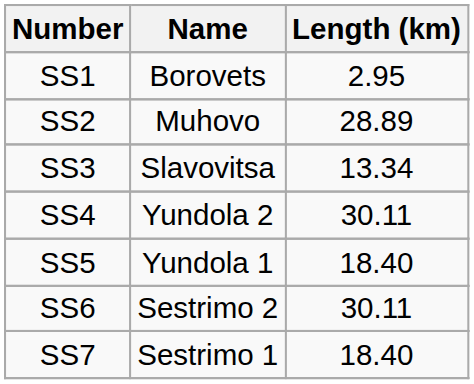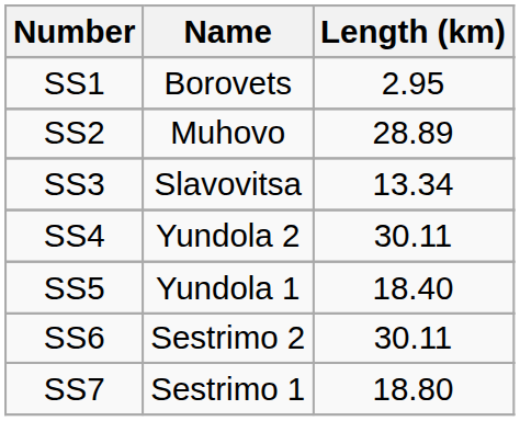 <table class="wikitable" border="1" style="font-size:90%;">
 <tr>
 <th>Number</th>
 <th>Name</th>
 <th>Length (km)</th>
 </tr>
 <tr>
 </tr>
 <tr>
 <td rowspan=1 align=center>SS1</td>
 <td rowspan=1 align=center>Borovets</td>
 <td rowspan=1 align=center>2.95</td>
 </tr>
 <tr>
 </tr>
 <tr>
 <td rowspan=1 align=center>SS2</td>
 <td rowspan=1 align=center>Muhovo</td>
 <td rowspan=1 align=center>28.89</td>
 </tr>
 <tr>
 </tr>
 <tr>
 <td rowspan=1 align=center>SS3</td>
 <td rowspan=1 align=center>Slavovitsa</td>
 <td rowspan=1 align=center>13.34</td>
 </tr>
 <tr>
 </tr>
 <tr>
 <td rowspan=1 align=center>SS4</td>
 <td rowspan=1 align=center>Yundola 2</td>
 <td rowspan=1 align=center>30.11</td>
 </tr>
 <tr>
 </tr>
 <tr>
 <td rowspan=1 align=center>SS5</td>
 <td rowspan=1 align=center>Yundola 1</td>
 <td rowspan=1 align=center>18.40</td>
 </tr>
 <tr>
 </tr>
 <tr>
 <td rowspan=1 align=center>SS6</td>
 <td rowspan=1 align=center>Sestrimo 2</td>
 <td rowspan=1 align=center>30.11</td>
 </tr>
 <tr>
 </tr>
 <tr>
 <td rowspan=1 align=center>SS7</td>
 <td rowspan=1 align=center>Sestrimo 1</td>
-<td rowspan=1 align=center>18.40</td>
+<td rowspan=1 align=center>18.80</td>
 </tr>
 <tr>
 </tr>
 </table>
